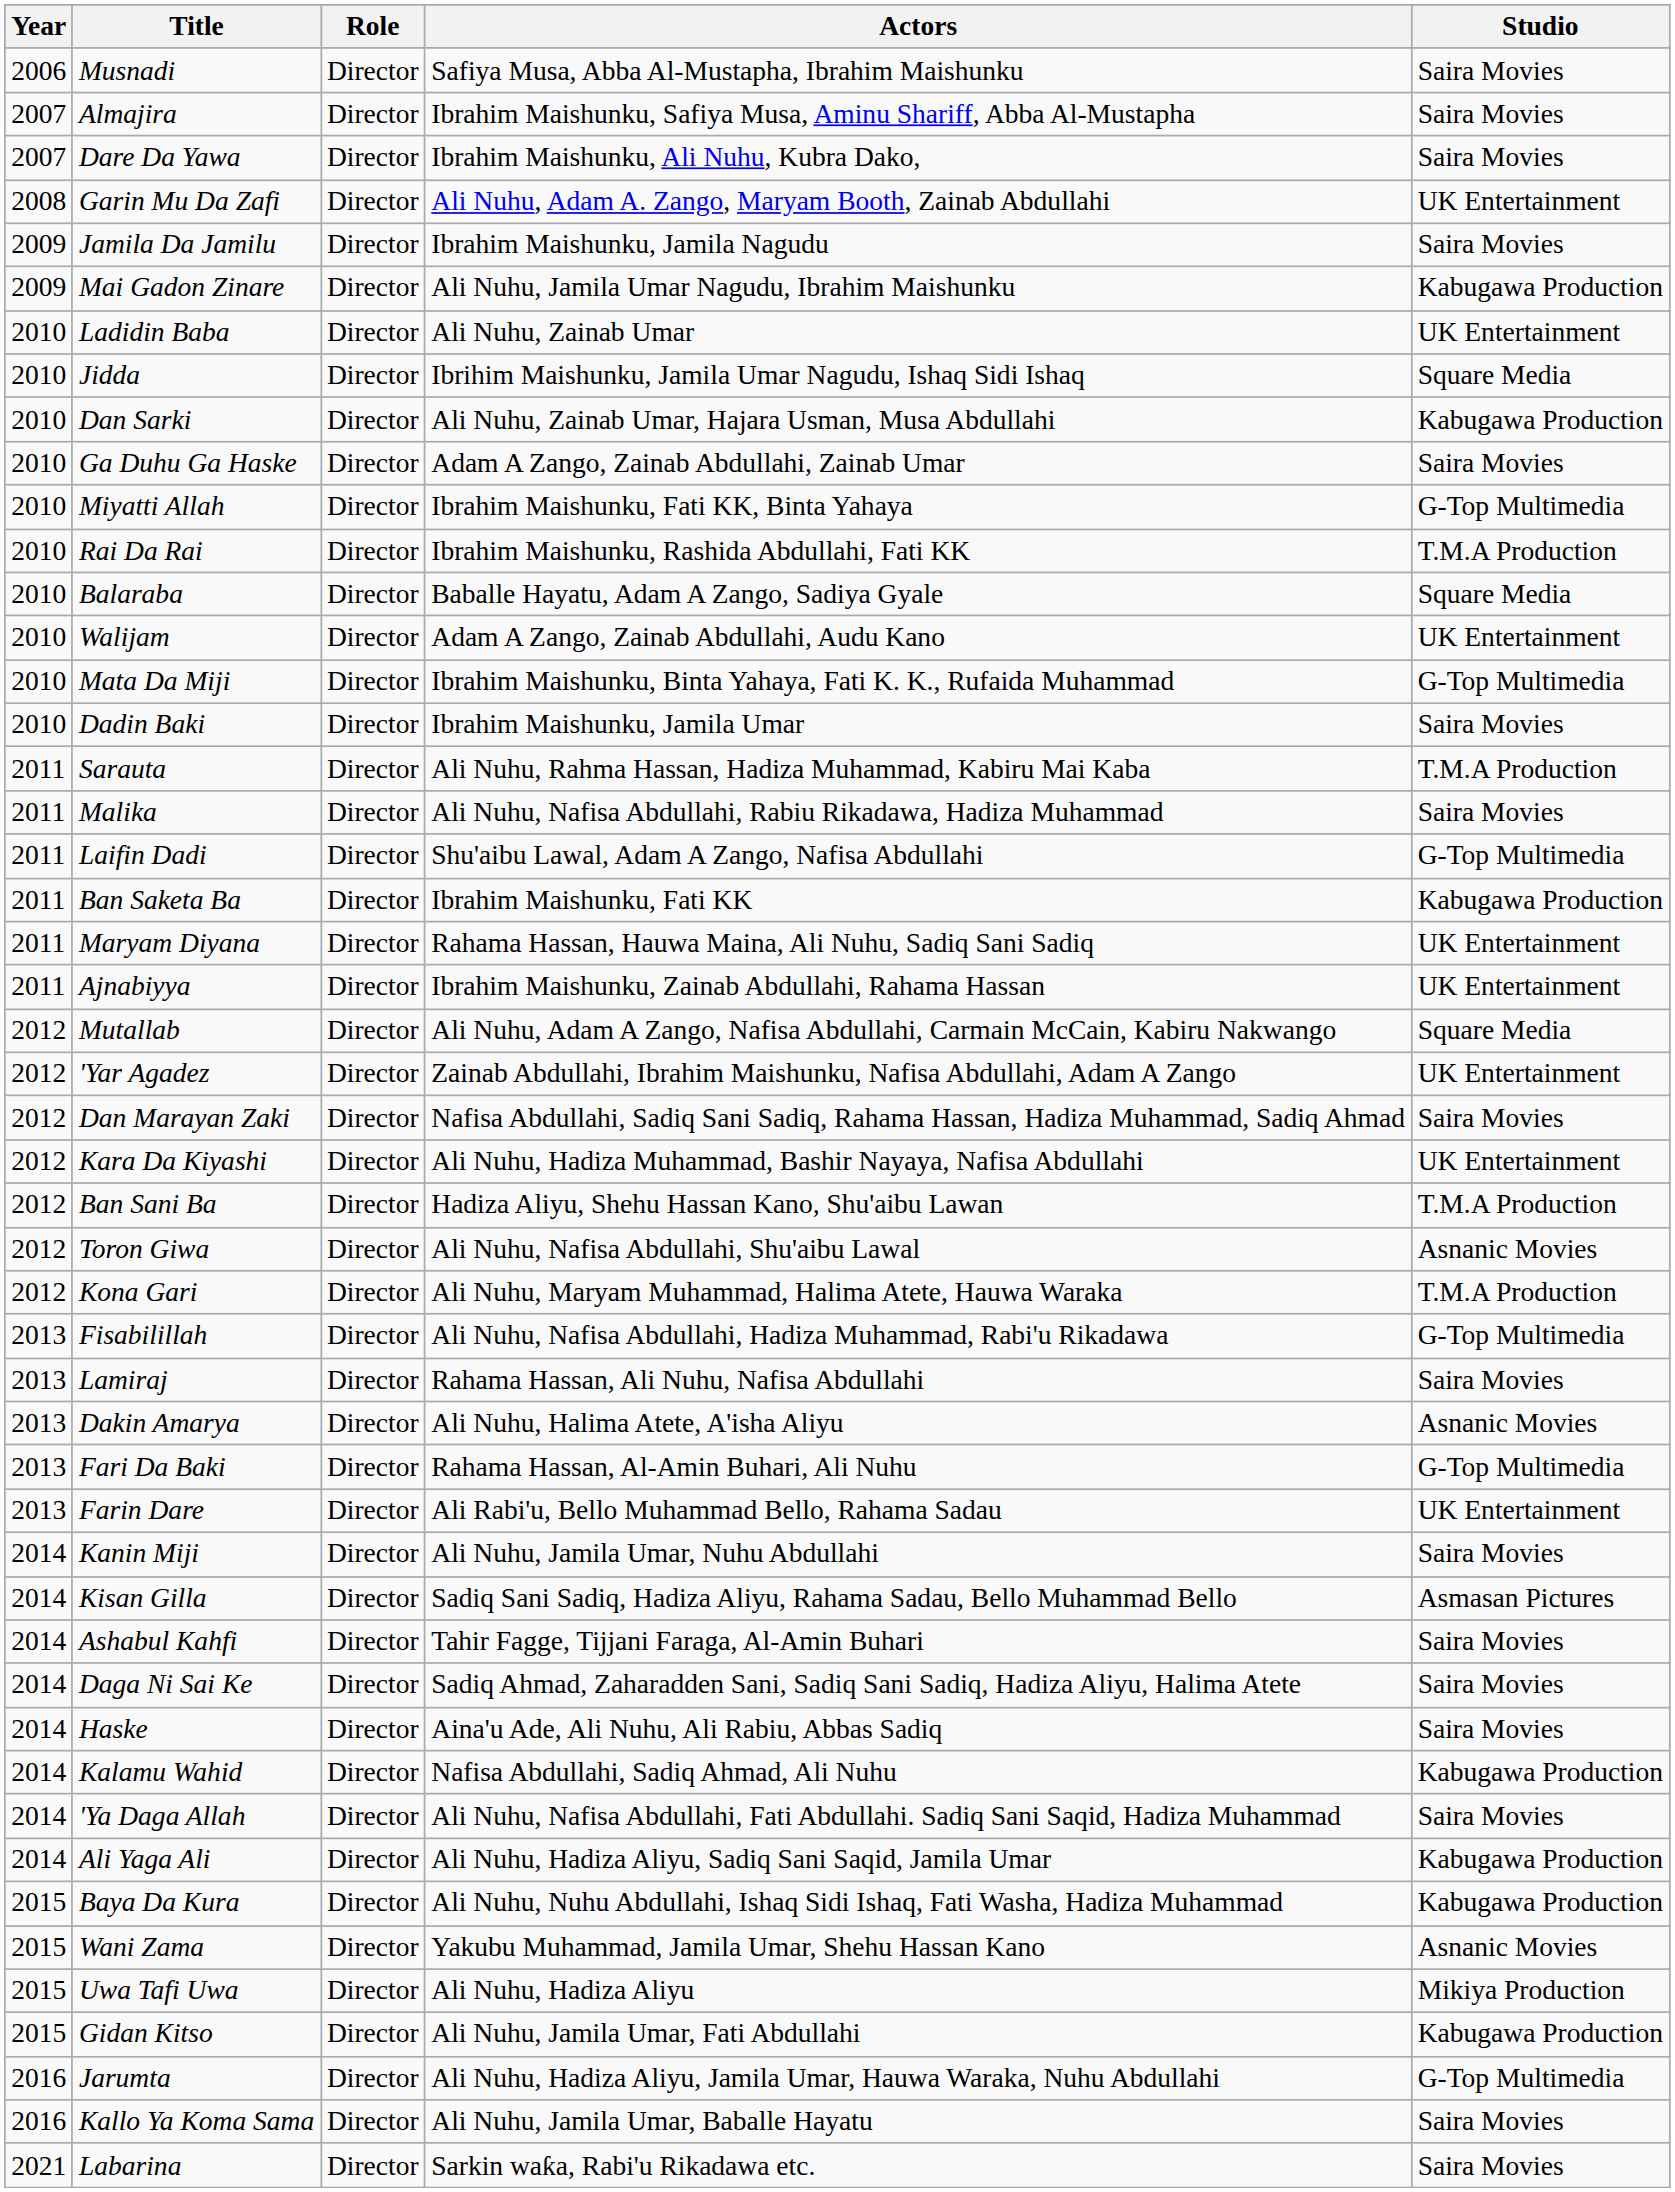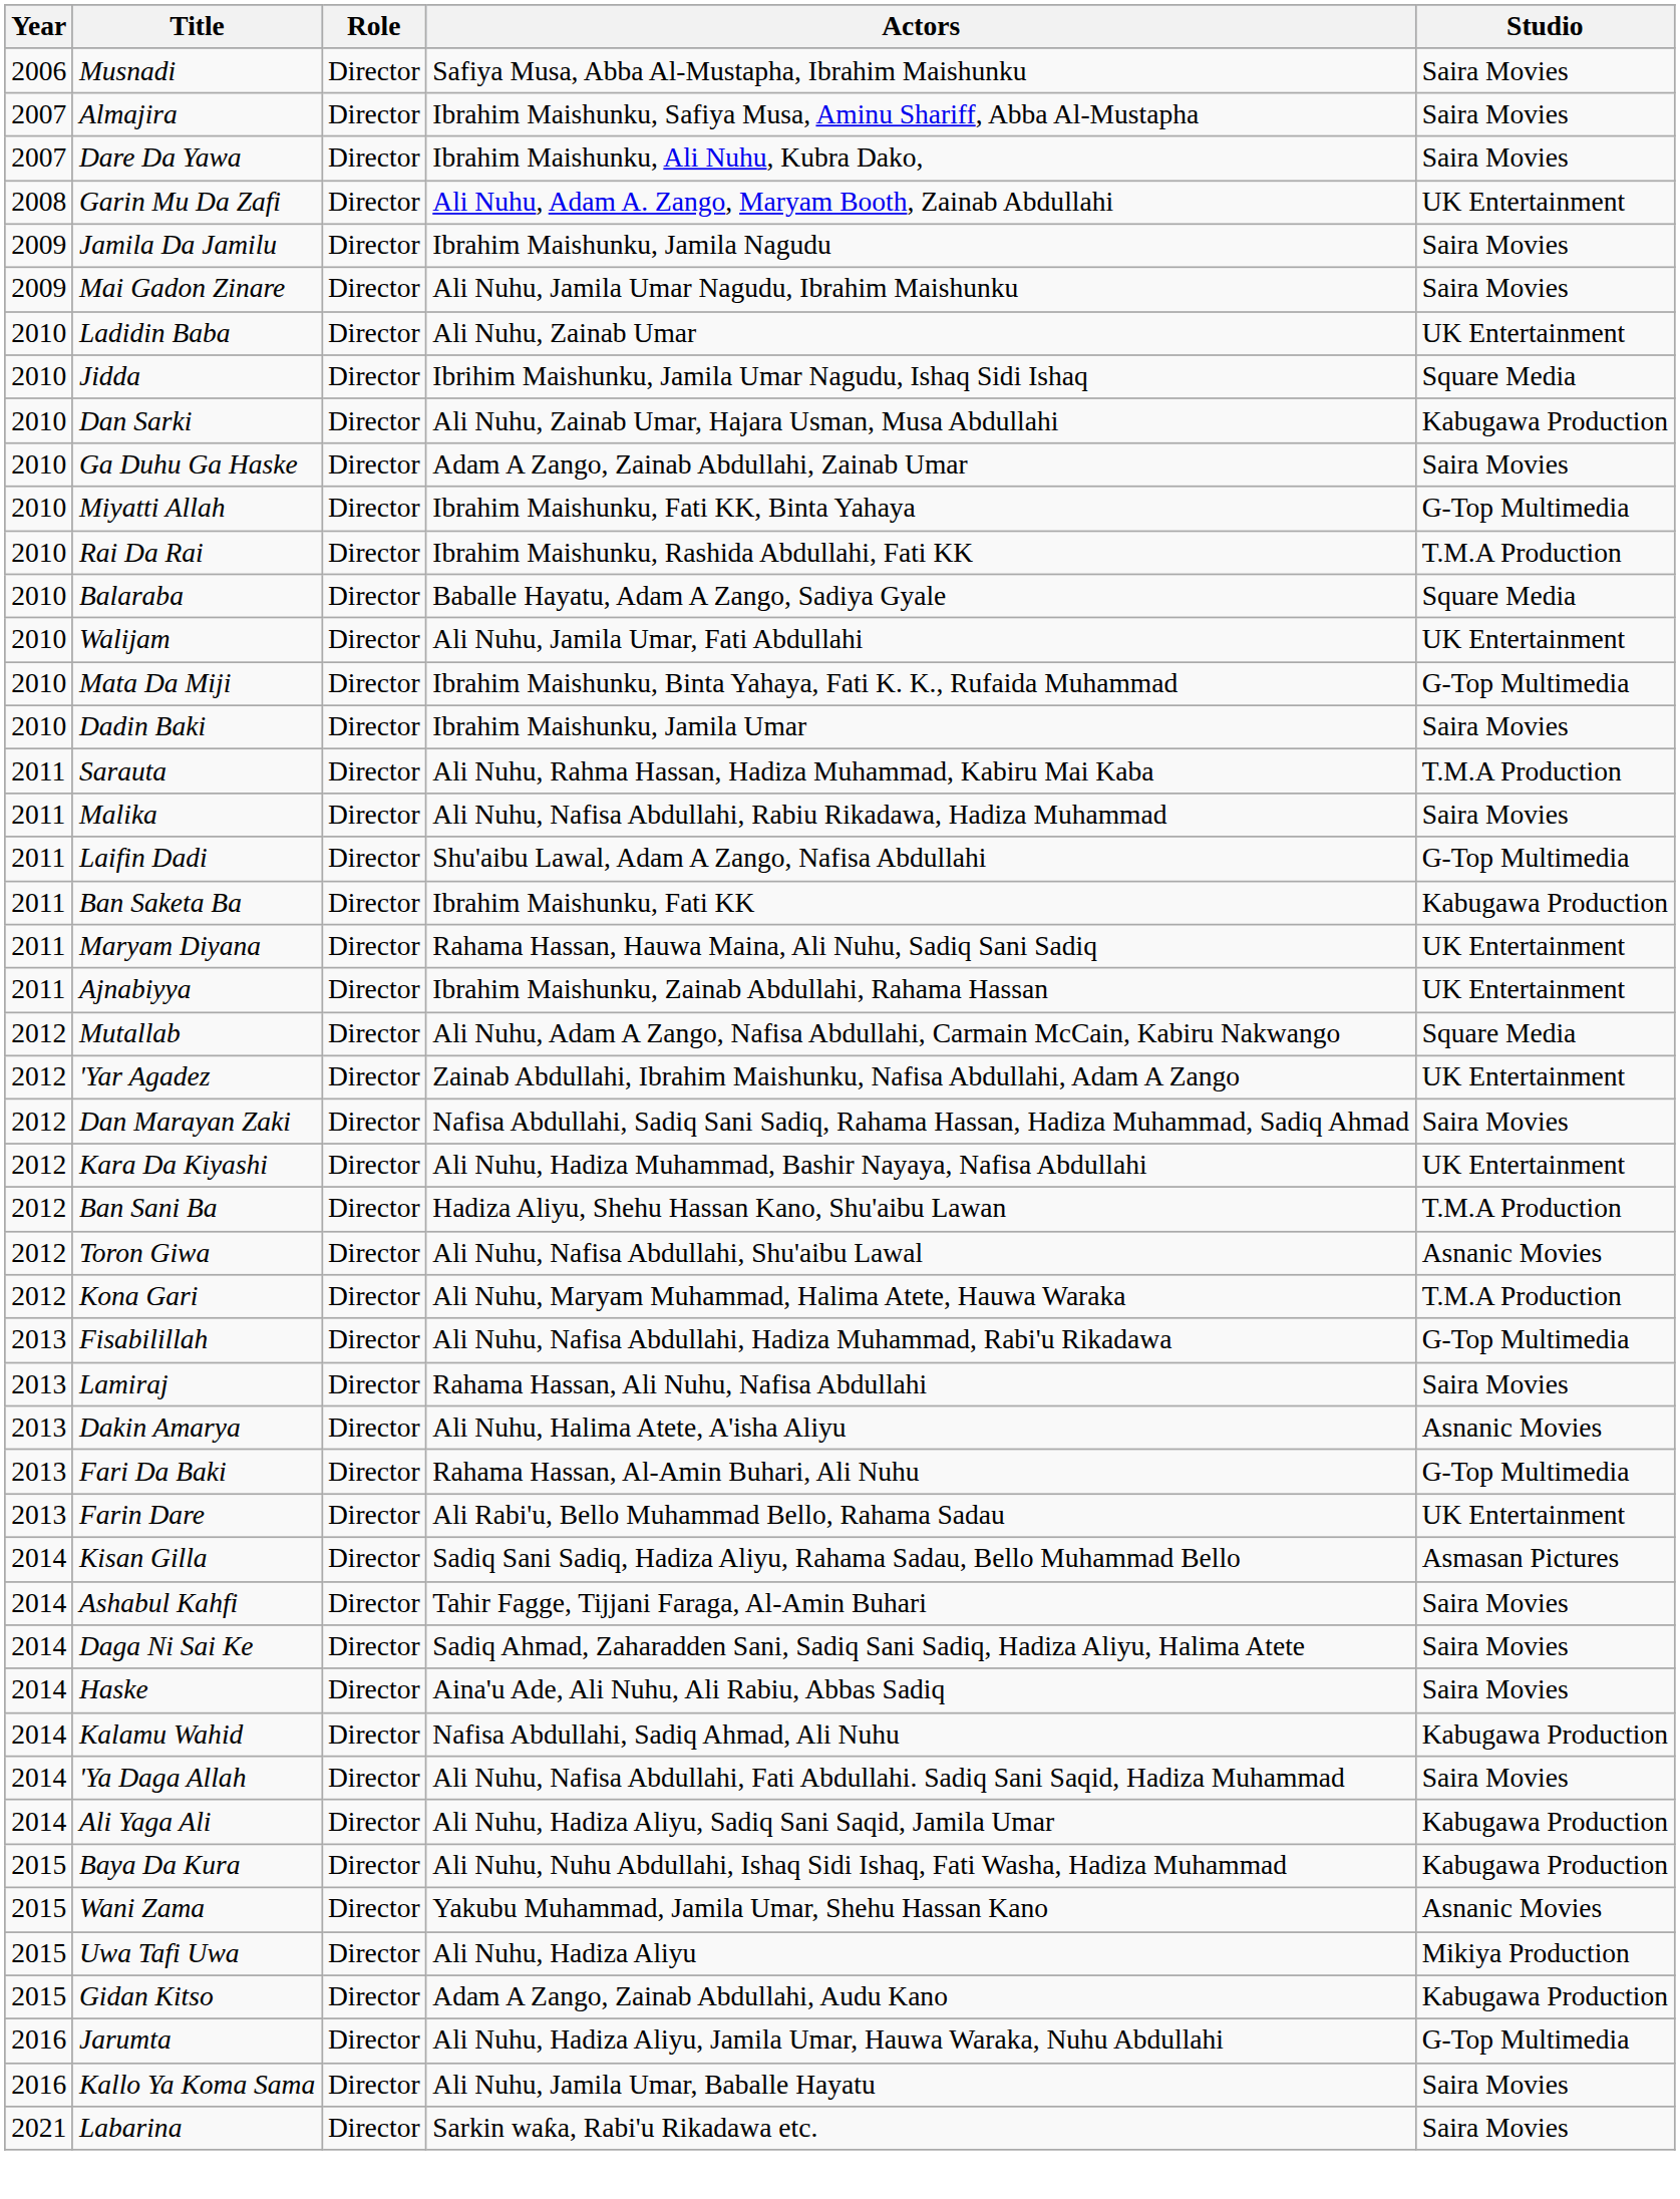 <table class="wikitable">
 <tr style="background:#b0c4de; text-align:center;">
 <th>Year</th>
 <th>Title</th>
 <th>Role</th>
 <th>Actors</th>
 <th>Studio</th>
 </tr>
 <tr>
 <td>2006</td>
 <td><em>Musnadi</em></td>
 <td>Director</td>
 <td>Safiya Musa, Abba Al-Mustapha, Ibrahim Maishunku</td>
 <td>Saira Movies</td>
 </tr>
 <tr>
 <td>2007</td>
 <td><em>Almajira</em></td>
 <td>Director</td>
 <td>Ibrahim Maishunku, Safiya Musa, <a href='#'>Aminu Shariff</a>, Abba Al-Mustapha</td>
 <td>Saira Movies</td>
 </tr>
 <tr>
 <td>2007</td>
 <td><em>Dare Da Yawa</em></td>
 <td>Director</td>
 <td>Ibrahim Maishunku, <a href='#'>Ali Nuhu</a>, Kubra Dako,</td>
 <td>Saira Movies</td>
 </tr>
 <tr>
 <td>2008</td>
 <td><em>Garin Mu Da Zafi</em></td>
 <td>Director</td>
 <td><a href='#'>Ali Nuhu</a>, <a href='#'>Adam A. Zango</a>, <a href='#'>Maryam Booth</a>, Zainab Abdullahi</td>
 <td>UK Entertainment</td>
 </tr>
 <tr>
 <td>2009</td>
 <td><em>Jamila Da Jamilu</em></td>
 <td>Director</td>
 <td>Ibrahim Maishunku, Jamila Nagudu</td>
 <td>Saira Movies</td>
 </tr>
 <tr>
 <td>2009</td>
 <td><em>Mai Gadon Zinare</em></td>
 <td>Director</td>
 <td>Ali Nuhu, Jamila Umar Nagudu, Ibrahim Maishunku</td>
-<td>Kabugawa Production</td>
+<td>Saira Movies</td>
 </tr>
 <tr>
 <td>2010</td>
 <td><em>Ladidin Baba</em></td>
 <td>Director</td>
 <td>Ali Nuhu, Zainab Umar</td>
 <td>UK Entertainment</td>
 </tr>
 <tr>
 <td>2010</td>
 <td><em>Jidda</em></td>
 <td>Director</td>
 <td>Ibrihim Maishunku, Jamila Umar Nagudu, Ishaq Sidi Ishaq</td>
 <td>Square Media</td>
 </tr>
 <tr>
 <td>2010</td>
 <td><em>Dan Sarki</em></td>
 <td>Director</td>
 <td>Ali Nuhu, Zainab Umar, Hajara Usman, Musa Abdullahi</td>
 <td>Kabugawa Production</td>
 </tr>
 <tr>
 <td>2010</td>
 <td><em>Ga Duhu Ga Haske</em></td>
 <td>Director</td>
 <td>Adam A Zango, Zainab Abdullahi, Zainab Umar</td>
 <td>Saira Movies</td>
 </tr>
 <tr>
 <td>2010</td>
 <td><em>Miyatti Allah</em></td>
 <td>Director</td>
 <td>Ibrahim Maishunku, Fati KK, Binta Yahaya</td>
 <td>G-Top Multimedia</td>
 </tr>
 <tr>
 <td>2010</td>
 <td><em>Rai Da Rai</em></td>
 <td>Director</td>
 <td>Ibrahim Maishunku, Rashida Abdullahi, Fati KK</td>
 <td>T.M.A Production</td>
 </tr>
 <tr>
 <td>2010</td>
 <td><em>Balaraba</em></td>
 <td>Director</td>
 <td>Baballe Hayatu, Adam A Zango, Sadiya Gyale</td>
 <td>Square Media</td>
 </tr>
 <tr>
 <td>2010</td>
 <td><em>Walijam</em></td>
 <td>Director</td>
-<td>Adam A Zango, Zainab Abdullahi, Audu Kano</td>
+<td>Ali Nuhu, Jamila Umar, Fati Abdullahi</td>
 <td>UK Entertainment</td>
 </tr>
 <tr>
 <td>2010</td>
 <td><em>Mata Da Miji</em></td>
 <td>Director</td>
 <td>Ibrahim Maishunku, Binta Yahaya, Fati K. K., Rufaida Muhammad</td>
 <td>G-Top Multimedia</td>
 </tr>
 <tr>
 <td>2010</td>
 <td><em>Dadin Baki</em></td>
 <td>Director</td>
 <td>Ibrahim Maishunku, Jamila Umar</td>
 <td>Saira Movies</td>
 </tr>
 <tr>
 <td>2011</td>
 <td><em>Sarauta</em></td>
 <td>Director</td>
 <td>Ali Nuhu, Rahma Hassan, Hadiza Muhammad, Kabiru Mai Kaba</td>
 <td>T.M.A Production</td>
 </tr>
 <tr>
 <td>2011</td>
 <td><em>Malika</em></td>
 <td>Director</td>
 <td>Ali Nuhu, Nafisa Abdullahi, Rabiu Rikadawa, Hadiza Muhammad</td>
 <td>Saira Movies</td>
 </tr>
 <tr>
 <td>2011</td>
 <td><em>Laifin Dadi</em></td>
 <td>Director</td>
 <td>Shu'aibu Lawal, Adam A Zango, Nafisa Abdullahi</td>
 <td>G-Top Multimedia</td>
 </tr>
 <tr>
 <td>2011</td>
 <td><em>Ban Saketa Ba</em></td>
 <td>Director</td>
 <td>Ibrahim Maishunku, Fati KK</td>
 <td>Kabugawa Production</td>
 </tr>
 <tr>
 <td>2011</td>
 <td><em>Maryam Diyana</em></td>
 <td>Director</td>
 <td>Rahama Hassan, Hauwa Maina, Ali Nuhu, Sadiq Sani Sadiq</td>
 <td>UK Entertainment</td>
 </tr>
 <tr>
 <td>2011</td>
 <td><em>Ajnabiyya</em></td>
 <td>Director</td>
 <td>Ibrahim Maishunku, Zainab Abdullahi, Rahama Hassan</td>
 <td>UK Entertainment</td>
 </tr>
 <tr>
 <td>2012</td>
 <td><em>Mutallab</em></td>
 <td>Director</td>
 <td>Ali Nuhu, Adam A Zango, Nafisa Abdullahi, Carmain McCain, Kabiru Nakwango</td>
 <td>Square Media</td>
 </tr>
 <tr>
 <td>2012</td>
 <td><em>'Yar Agadez</em></td>
 <td>Director</td>
 <td>Zainab Abdullahi, Ibrahim Maishunku, Nafisa Abdullahi, Adam A Zango</td>
 <td>UK Entertainment</td>
 </tr>
 <tr>
 <td>2012</td>
 <td><em>Dan Marayan Zaki</em></td>
 <td>Director</td>
 <td>Nafisa Abdullahi, Sadiq Sani Sadiq, Rahama Hassan, Hadiza Muhammad, Sadiq Ahmad</td>
 <td>Saira Movies</td>
 </tr>
 <tr>
 <td>2012</td>
 <td><em>Kara Da Kiyashi</em></td>
 <td>Director</td>
 <td>Ali Nuhu, Hadiza Muhammad, Bashir Nayaya, Nafisa Abdullahi</td>
 <td>UK Entertainment</td>
 </tr>
 <tr>
 <td>2012</td>
 <td><em>Ban Sani Ba</em></td>
 <td>Director</td>
 <td>Hadiza Aliyu, Shehu Hassan Kano, Shu'aibu Lawan</td>
 <td>T.M.A Production</td>
 </tr>
 <tr>
 <td>2012</td>
 <td><em>Toron Giwa</em></td>
 <td>Director</td>
 <td>Ali Nuhu, Nafisa Abdullahi, Shu'aibu Lawal</td>
 <td>Asnanic Movies</td>
 </tr>
 <tr>
 <td>2012</td>
 <td><em>Kona Gari</em></td>
 <td>Director</td>
 <td>Ali Nuhu, Maryam Muhammad, Halima Atete, Hauwa Waraka</td>
 <td>T.M.A Production</td>
 </tr>
 <tr>
 <td>2013</td>
 <td><em>Fisabilillah</em></td>
 <td>Director</td>
 <td>Ali Nuhu, Nafisa Abdullahi, Hadiza Muhammad, Rabi'u Rikadawa</td>
 <td>G-Top Multimedia</td>
 </tr>
 <tr>
 <td>2013</td>
 <td><em>Lamiraj</em></td>
 <td>Director</td>
 <td>Rahama Hassan, Ali Nuhu, Nafisa Abdullahi</td>
 <td>Saira Movies</td>
 </tr>
 <tr>
 <td>2013</td>
 <td><em>Dakin Amarya</em></td>
 <td>Director</td>
 <td>Ali Nuhu, Halima Atete, A'isha Aliyu</td>
 <td>Asnanic Movies</td>
 </tr>
 <tr>
 <td>2013</td>
 <td><em>Fari Da Baki</em></td>
 <td>Director</td>
 <td>Rahama Hassan, Al-Amin Buhari, Ali Nuhu</td>
 <td>G-Top Multimedia</td>
 </tr>
 <tr>
 <td>2013</td>
 <td><em>Farin Dare</em></td>
 <td>Director</td>
 <td>Ali Rabi'u, Bello Muhammad Bello, Rahama Sadau</td>
 <td>UK Entertainment</td>
 </tr>
 <tr>
 <td>2014</td>
-<td><em>Kanin Miji</em></td>
-<td>Director</td>
-<td>Ali Nuhu, Jamila Umar, Nuhu Abdullahi</td>
-<td>Saira Movies</td>
-</tr>
-<tr>
-<td>2014</td>
 <td><em>Kisan Gilla</em></td>
 <td>Director</td>
 <td>Sadiq Sani Sadiq, Hadiza Aliyu, Rahama Sadau, Bello Muhammad Bello</td>
 <td>Asmasan Pictures</td>
 </tr>
 <tr>
 <td>2014</td>
 <td><em>Ashabul Kahfi</em></td>
 <td>Director</td>
 <td>Tahir Fagge, Tijjani Faraga, Al-Amin Buhari</td>
 <td>Saira Movies</td>
 </tr>
 <tr>
 <td>2014</td>
 <td><em>Daga Ni Sai Ke</em></td>
 <td>Director</td>
 <td>Sadiq Ahmad, Zaharadden Sani, Sadiq Sani Sadiq, Hadiza Aliyu, Halima Atete</td>
 <td>Saira Movies</td>
 </tr>
 <tr>
 <td>2014</td>
 <td><em>Haske</em></td>
 <td>Director</td>
 <td>Aina'u Ade, Ali Nuhu, Ali Rabiu, Abbas Sadiq</td>
 <td>Saira Movies</td>
 </tr>
 <tr>
 <td>2014</td>
 <td><em>Kalamu Wahid</em></td>
 <td>Director</td>
 <td>Nafisa Abdullahi, Sadiq Ahmad, Ali Nuhu</td>
 <td>Kabugawa Production</td>
 </tr>
 <tr>
 <td>2014</td>
 <td><em>'Ya Daga Allah</em></td>
 <td>Director</td>
 <td>Ali Nuhu, Nafisa Abdullahi, Fati Abdullahi. Sadiq Sani Saqid, Hadiza Muhammad</td>
 <td>Saira Movies</td>
 </tr>
 <tr>
 <td>2014</td>
 <td><em>Ali Yaga Ali</em></td>
 <td>Director</td>
 <td>Ali Nuhu, Hadiza Aliyu, Sadiq Sani Saqid, Jamila Umar</td>
 <td>Kabugawa Production</td>
 </tr>
 <tr>
 <td>2015</td>
 <td><em>Baya Da Kura</em></td>
 <td>Director</td>
 <td>Ali Nuhu, Nuhu Abdullahi, Ishaq Sidi Ishaq, Fati Washa, Hadiza Muhammad</td>
 <td>Kabugawa Production</td>
 </tr>
 <tr>
 <td>2015</td>
 <td><em>Wani Zama</em></td>
 <td>Director</td>
 <td>Yakubu Muhammad, Jamila Umar, Shehu Hassan Kano</td>
 <td>Asnanic Movies</td>
 </tr>
 <tr>
 <td>2015</td>
 <td><em>Uwa Tafi Uwa</em></td>
 <td>Director</td>
 <td>Ali Nuhu, Hadiza Aliyu</td>
 <td>Mikiya Production</td>
 </tr>
 <tr>
 <td>2015</td>
 <td><em>Gidan Kitso</em></td>
 <td>Director</td>
-<td>Ali Nuhu, Jamila Umar, Fati Abdullahi</td>
+<td>Adam A Zango, Zainab Abdullahi, Audu Kano</td>
 <td>Kabugawa Production</td>
 </tr>
 <tr>
 <td>2016</td>
 <td><em>Jarumta</em></td>
 <td>Director</td>
 <td>Ali Nuhu, Hadiza Aliyu, Jamila Umar, Hauwa Waraka, Nuhu Abdullahi</td>
 <td>G-Top Multimedia</td>
 </tr>
 <tr>
 <td>2016</td>
 <td><em>Kallo Ya Koma Sama</em></td>
 <td>Director</td>
 <td>Ali Nuhu, Jamila Umar, Baballe Hayatu</td>
 <td>Saira Movies</td>
 </tr>
 <tr>
 <td>2021</td>
 <td><em>Labarina</em></td>
 <td>Director</td>
 <td>Sarkin waƙa, Rabi'u Rikadawa etc.</td>
 <td>Saira Movies</td>
 </tr>
 </table>
